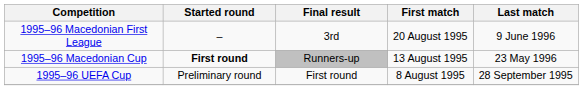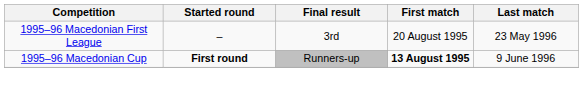 <table class="wikitable" style="text-align: center;">
 <tr>
 <th width="230">Competition</th>
 <th width="160">Started round</th>
 <th width="160">Final result</th>
 <th width="120">First match</th>
 <th width="150">Last match</th>
 </tr>
 <tr>
 <td><a href='#'>1995–96 Macedonian First League</a></td>
 <td>–</td>
 <td>3rd</td>
 <td>20 August 1995</td>
-<td>9 June 1996</td>
+<td>23 May 1996</td>
 </tr>
 <tr>
 <td><a href='#'>1995–96 Macedonian Cup</a></td>
 <td><strong>First round</strong></td>
 <td bgcolor=silver>Runners-up</td>
-<td>13 August 1995</td>
-<td>23 May 1996</td>
-</tr>
-<tr>
-<td><a href='#'>1995–96 UEFA Cup</a></td>
-<td>Preliminary round</td>
-<td>First round</td>
-<td>8 August 1995</td>
-<td>28 September 1995</td>
+<td><strong>13 August 1995</strong></td>
+<td>9 June 1996</td>
 </tr>
 <tr>
 </tr>
 </table>
